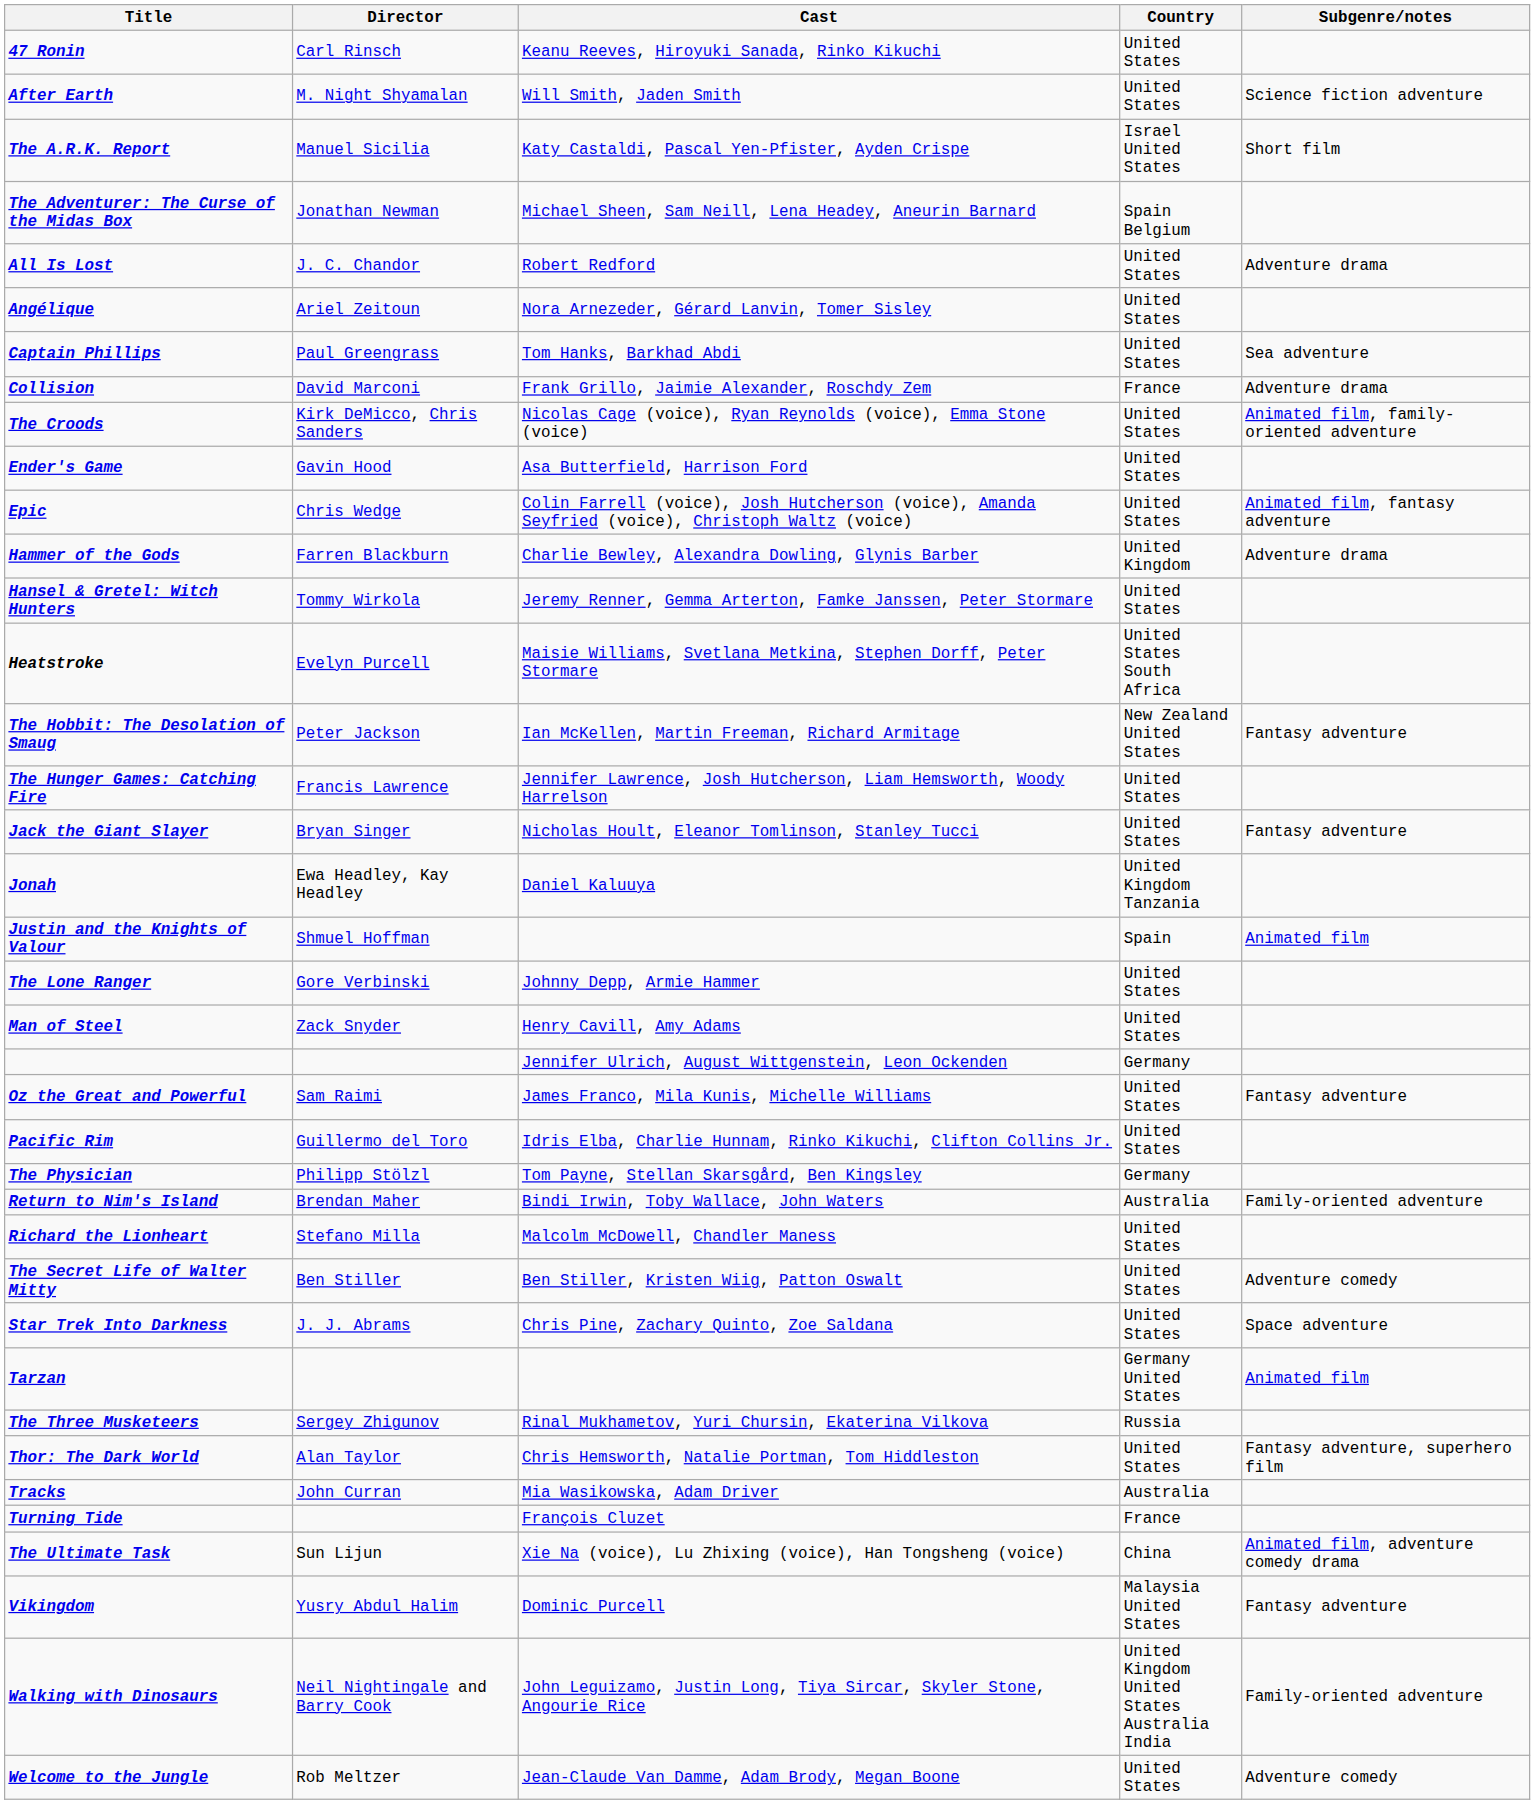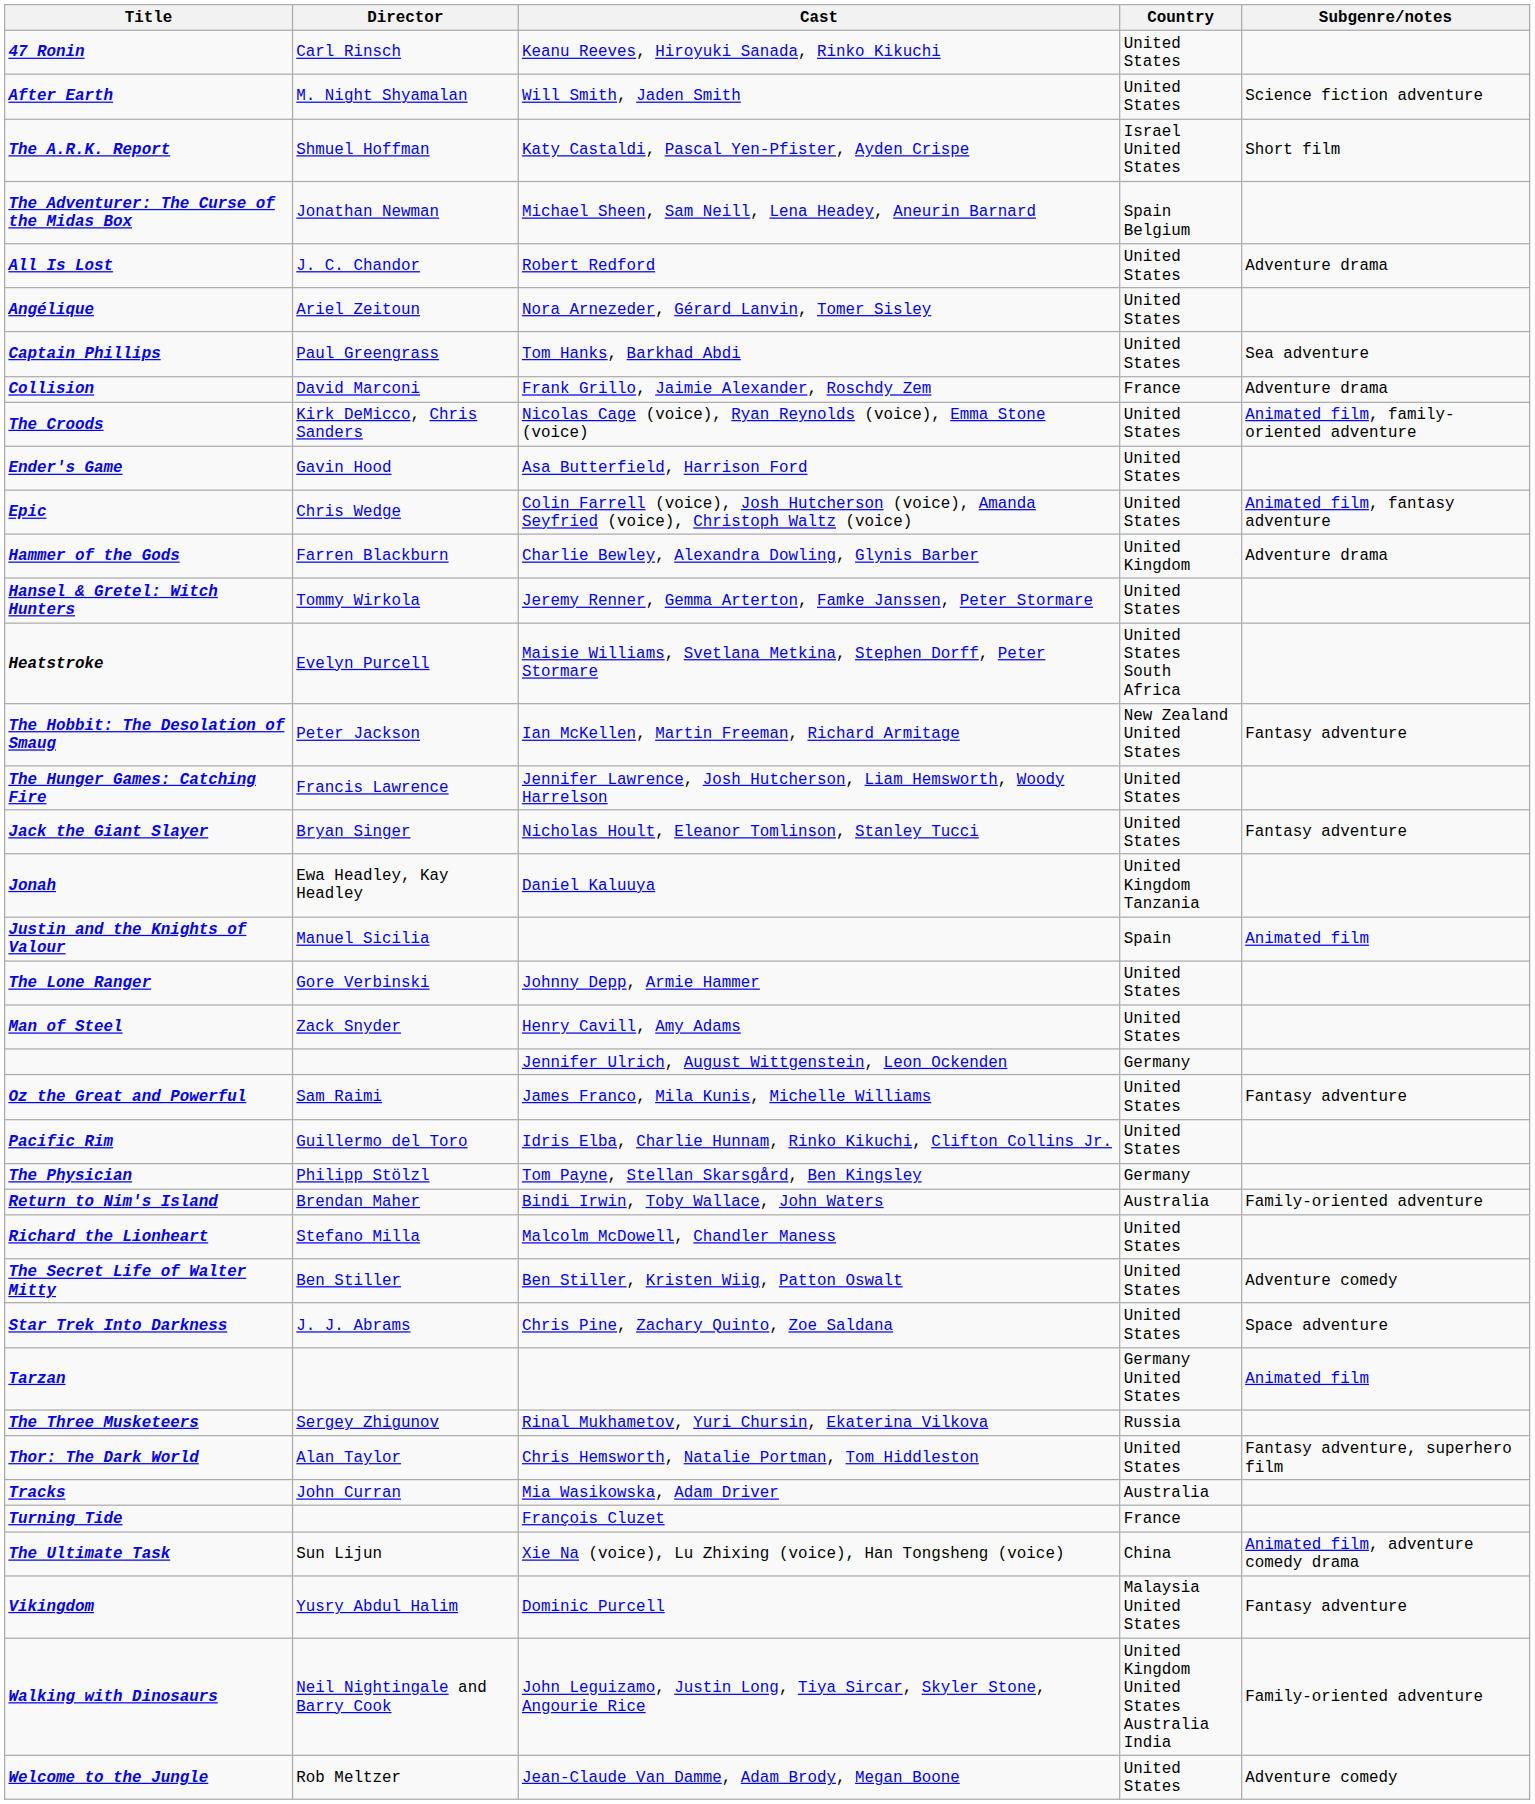 <table class="wikitable">
 <tr>
 <th>Title</th>
 <th>Director</th>
 <th>Cast</th>
 <th>Country</th>
 <th>Subgenre/notes</th>
 </tr>
 <tr>
 <td><strong><em><a href='#'>47 Ronin</a></em></strong></td>
 <td><a href='#'>Carl Rinsch</a></td>
 <td><a href='#'>Keanu Reeves</a>, <a href='#'>Hiroyuki Sanada</a>, <a href='#'>Rinko Kikuchi</a></td>
 <td>United States</td>
 <td></td>
 </tr>
 <tr>
 <td><strong><em><a href='#'>After Earth</a></em></strong></td>
 <td><a href='#'>M. Night Shyamalan</a></td>
 <td><a href='#'>Will Smith</a>, <a href='#'>Jaden Smith</a></td>
 <td>United States</td>
 <td>Science fiction adventure</td>
 </tr>
 <tr>
 <td><strong><em><a href='#'>The A.R.K. Report</a></em></strong></td>
-<td><a href='#'>Manuel Sicilia</a></td>
+<td><a href='#'>Shmuel Hoffman</a></td>
 <td><a href='#'>Katy Castaldi</a>, <a href='#'>Pascal Yen-Pfister</a>, <a href='#'>Ayden Crispe</a></td>
 <td>Israel<br>United States</td>
 <td>Short film</td>
 </tr>
 <tr>
 <td><strong><em><a href='#'>The Adventurer: The Curse of the Midas Box</a></em></strong></td>
 <td><a href='#'>Jonathan Newman</a></td>
 <td><a href='#'>Michael Sheen</a>, <a href='#'>Sam Neill</a>, <a href='#'>Lena Headey</a>, <a href='#'>Aneurin Barnard</a></td>
 <td><br>Spain<br>Belgium</td>
 <td></td>
 </tr>
 <tr>
 <td><strong><em><a href='#'>All Is Lost</a></em></strong></td>
 <td><a href='#'>J. C. Chandor</a></td>
 <td><a href='#'>Robert Redford</a></td>
 <td>United States</td>
 <td>Adventure drama</td>
 </tr>
 <tr>
 <td><strong><em><a href='#'>Angélique</a></em></strong></td>
 <td><a href='#'>Ariel Zeitoun</a></td>
 <td><a href='#'>Nora Arnezeder</a>, <a href='#'>Gérard Lanvin</a>, <a href='#'>Tomer Sisley</a></td>
 <td>United States</td>
 <td></td>
 </tr>
 <tr>
 <td><strong><em><a href='#'>Captain Phillips</a></em></strong></td>
 <td><a href='#'>Paul Greengrass</a></td>
 <td><a href='#'>Tom Hanks</a>, <a href='#'>Barkhad Abdi</a></td>
 <td>United States</td>
 <td>Sea adventure</td>
 </tr>
 <tr>
 <td><strong><em><a href='#'>Collision</a></em></strong></td>
 <td><a href='#'>David Marconi</a></td>
 <td><a href='#'>Frank Grillo</a>, <a href='#'>Jaimie Alexander</a>, <a href='#'>Roschdy Zem</a></td>
 <td>France</td>
 <td>Adventure drama</td>
 </tr>
 <tr>
 <td><strong><em><a href='#'>The Croods</a></em></strong></td>
 <td><a href='#'>Kirk DeMicco</a>, <a href='#'>Chris Sanders</a></td>
 <td><a href='#'>Nicolas Cage</a> (voice), <a href='#'>Ryan Reynolds</a> (voice), <a href='#'>Emma Stone</a> (voice)</td>
 <td>United States</td>
 <td><a href='#'>Animated film</a>, family-oriented adventure</td>
 </tr>
 <tr>
 <td><strong><em><a href='#'>Ender's Game</a></em></strong></td>
 <td><a href='#'>Gavin Hood</a></td>
 <td><a href='#'>Asa Butterfield</a>, <a href='#'>Harrison Ford</a></td>
 <td>United States</td>
 <td></td>
 </tr>
 <tr>
 <td><strong><em><a href='#'>Epic</a></em></strong></td>
 <td><a href='#'>Chris Wedge</a></td>
 <td><a href='#'>Colin Farrell</a> (voice), <a href='#'>Josh Hutcherson</a> (voice), <a href='#'>Amanda Seyfried</a> (voice), <a href='#'>Christoph Waltz</a> (voice)</td>
 <td>United States</td>
 <td><a href='#'>Animated film</a>, fantasy adventure</td>
 </tr>
 <tr>
 <td><strong><em><a href='#'>Hammer of the Gods</a></em></strong></td>
 <td><a href='#'>Farren Blackburn</a></td>
 <td><a href='#'>Charlie Bewley</a>, <a href='#'>Alexandra Dowling</a>, <a href='#'>Glynis Barber</a></td>
 <td>United Kingdom</td>
 <td>Adventure drama</td>
 </tr>
 <tr>
 <td><strong><em><a href='#'>Hansel & Gretel: Witch Hunters</a></em></strong></td>
 <td><a href='#'>Tommy Wirkola</a></td>
 <td><a href='#'>Jeremy Renner</a>, <a href='#'>Gemma Arterton</a>, <a href='#'>Famke Janssen</a>, <a href='#'>Peter Stormare</a></td>
 <td>United States</td>
 <td></td>
 </tr>
 <tr>
 <td><strong><em>Heatstroke</em></strong></td>
 <td><a href='#'>Evelyn Purcell</a></td>
 <td><a href='#'>Maisie Williams</a>, <a href='#'>Svetlana Metkina</a>, <a href='#'>Stephen Dorff</a>, <a href='#'>Peter Stormare</a></td>
 <td>United States<br>South Africa</td>
 <td></td>
 </tr>
 <tr>
 <td><strong><em><a href='#'>The Hobbit: The Desolation of Smaug</a></em></strong></td>
 <td><a href='#'>Peter Jackson</a></td>
 <td><a href='#'>Ian McKellen</a>, <a href='#'>Martin Freeman</a>, <a href='#'>Richard Armitage</a></td>
 <td>New Zealand<br>United States</td>
 <td>Fantasy adventure</td>
 </tr>
 <tr>
 <td><strong><em><a href='#'>The Hunger Games: Catching Fire</a></em></strong></td>
 <td><a href='#'>Francis Lawrence</a></td>
 <td><a href='#'>Jennifer Lawrence</a>, <a href='#'>Josh Hutcherson</a>, <a href='#'>Liam Hemsworth</a>, <a href='#'>Woody Harrelson</a></td>
 <td>United States</td>
 <td></td>
 </tr>
 <tr>
 <td><strong><em><a href='#'>Jack the Giant Slayer</a></em></strong></td>
 <td><a href='#'>Bryan Singer</a></td>
 <td><a href='#'>Nicholas Hoult</a>, <a href='#'>Eleanor Tomlinson</a>, <a href='#'>Stanley Tucci</a></td>
 <td>United States</td>
 <td>Fantasy adventure</td>
 </tr>
 <tr>
 <td><strong><em><a href='#'>Jonah</a></em></strong></td>
 <td>Ewa Headley, Kay Headley</td>
 <td><a href='#'>Daniel Kaluuya</a></td>
 <td>United Kingdom<br>Tanzania</td>
 <td></td>
 </tr>
 <tr>
 <td><strong><em><a href='#'>Justin and the Knights of Valour</a></em></strong></td>
-<td><a href='#'>Shmuel Hoffman</a></td>
+<td><a href='#'>Manuel Sicilia</a></td>
 <td></td>
 <td>Spain</td>
 <td><a href='#'>Animated film</a></td>
 </tr>
 <tr>
 <td><strong><em><a href='#'>The Lone Ranger</a></em></strong></td>
 <td><a href='#'>Gore Verbinski</a></td>
 <td><a href='#'>Johnny Depp</a>, <a href='#'>Armie Hammer</a></td>
 <td>United States</td>
 <td></td>
 </tr>
 <tr>
 <td><strong><em><a href='#'>Man of Steel</a></em></strong></td>
 <td><a href='#'>Zack Snyder</a></td>
 <td><a href='#'>Henry Cavill</a>, <a href='#'>Amy Adams</a></td>
 <td>United States</td>
 <td></td>
 </tr>
 <tr>
 <td><strong><em></em></strong></td>
 <td></td>
 <td><a href='#'>Jennifer Ulrich</a>, <a href='#'>August Wittgenstein</a>, <a href='#'>Leon Ockenden</a></td>
 <td>Germany</td>
 <td></td>
 </tr>
 <tr>
 <td><strong><em><a href='#'>Oz the Great and Powerful</a></em></strong></td>
 <td><a href='#'>Sam Raimi</a></td>
 <td><a href='#'>James Franco</a>, <a href='#'>Mila Kunis</a>, <a href='#'>Michelle Williams</a></td>
 <td>United States</td>
 <td>Fantasy adventure</td>
 </tr>
 <tr>
 <td><strong><em><a href='#'>Pacific Rim</a></em></strong></td>
 <td><a href='#'>Guillermo del Toro</a></td>
 <td><a href='#'>Idris Elba</a>, <a href='#'>Charlie Hunnam</a>, <a href='#'>Rinko Kikuchi</a>, <a href='#'>Clifton Collins Jr.</a></td>
 <td>United States</td>
 <td></td>
 </tr>
 <tr>
 <td><strong><em><a href='#'>The Physician</a></em></strong></td>
 <td><a href='#'>Philipp Stölzl</a></td>
 <td><a href='#'>Tom Payne</a>, <a href='#'>Stellan Skarsgård</a>, <a href='#'>Ben Kingsley</a></td>
 <td>Germany</td>
 <td></td>
 </tr>
 <tr>
 <td><strong><em><a href='#'>Return to Nim's Island</a></em></strong></td>
 <td><a href='#'>Brendan Maher</a></td>
 <td><a href='#'>Bindi Irwin</a>, <a href='#'>Toby Wallace</a>, <a href='#'>John Waters</a></td>
 <td>Australia</td>
 <td>Family-oriented adventure</td>
 </tr>
 <tr>
 <td><strong><em><a href='#'>Richard the Lionheart</a></em></strong></td>
 <td><a href='#'>Stefano Milla</a></td>
 <td><a href='#'>Malcolm McDowell</a>, <a href='#'>Chandler Maness</a></td>
 <td>United States</td>
 <td></td>
 </tr>
 <tr>
 <td><strong><em><a href='#'>The Secret Life of Walter Mitty</a></em></strong></td>
 <td><a href='#'>Ben Stiller</a></td>
 <td><a href='#'>Ben Stiller</a>, <a href='#'>Kristen Wiig</a>, <a href='#'>Patton Oswalt</a></td>
 <td>United States</td>
 <td>Adventure comedy</td>
 </tr>
 <tr>
 <td><strong><em><a href='#'>Star Trek Into Darkness</a></em></strong></td>
 <td><a href='#'>J. J. Abrams</a></td>
 <td><a href='#'>Chris Pine</a>, <a href='#'>Zachary Quinto</a>, <a href='#'>Zoe Saldana</a></td>
 <td>United States</td>
 <td>Space adventure</td>
 </tr>
 <tr>
 <td><strong><em><a href='#'>Tarzan</a></em></strong></td>
 <td></td>
 <td></td>
 <td>Germany<br>United States</td>
 <td><a href='#'>Animated film</a></td>
 </tr>
 <tr>
 <td><strong><em><a href='#'>The Three Musketeers</a></em></strong></td>
 <td><a href='#'>Sergey Zhigunov</a></td>
 <td><a href='#'>Rinal Mukhametov</a>, <a href='#'>Yuri Chursin</a>, <a href='#'>Ekaterina Vilkova</a></td>
 <td>Russia</td>
 <td></td>
 </tr>
 <tr>
 <td><strong><em><a href='#'>Thor: The Dark World</a></em></strong></td>
 <td><a href='#'>Alan Taylor</a></td>
 <td><a href='#'>Chris Hemsworth</a>, <a href='#'>Natalie Portman</a>, <a href='#'>Tom Hiddleston</a></td>
 <td>United States</td>
 <td>Fantasy adventure, superhero film</td>
 </tr>
 <tr>
 <td><strong><em><a href='#'>Tracks</a></em></strong></td>
 <td><a href='#'>John Curran</a></td>
 <td><a href='#'>Mia Wasikowska</a>, <a href='#'>Adam Driver</a></td>
 <td>Australia</td>
 <td></td>
 </tr>
 <tr>
 <td><strong><em><a href='#'>Turning Tide</a></em></strong></td>
 <td></td>
 <td><a href='#'>François Cluzet</a></td>
 <td>France</td>
 <td></td>
 </tr>
 <tr>
 <td><strong><em><a href='#'>The Ultimate Task</a></em></strong></td>
 <td>Sun Lijun</td>
 <td><a href='#'>Xie Na</a> (voice), Lu Zhixing (voice), Han Tongsheng (voice)</td>
 <td>China</td>
 <td><a href='#'>Animated film</a>, adventure comedy drama</td>
 </tr>
 <tr>
 <td><strong><em><a href='#'>Vikingdom</a></em></strong></td>
 <td><a href='#'>Yusry Abdul Halim</a></td>
 <td><a href='#'>Dominic Purcell</a></td>
 <td>Malaysia<br>United States</td>
 <td>Fantasy adventure</td>
 </tr>
 <tr>
 <td><strong><em><a href='#'>Walking with Dinosaurs</a></em></strong></td>
 <td><a href='#'>Neil Nightingale</a> and <a href='#'>Barry Cook</a></td>
 <td><a href='#'>John Leguizamo</a>, <a href='#'>Justin Long</a>, <a href='#'>Tiya Sircar</a>, <a href='#'>Skyler Stone</a>, <a href='#'>Angourie Rice</a></td>
 <td>United Kingdom<br>United States<br>Australia<br>India</td>
 <td>Family-oriented adventure</td>
 </tr>
 <tr>
 <td><strong><em><a href='#'>Welcome to the Jungle</a></em></strong></td>
 <td>Rob Meltzer</td>
 <td><a href='#'>Jean-Claude Van Damme</a>, <a href='#'>Adam Brody</a>, <a href='#'>Megan Boone</a></td>
 <td>United States</td>
 <td>Adventure comedy</td>
 </tr>
 </table>
